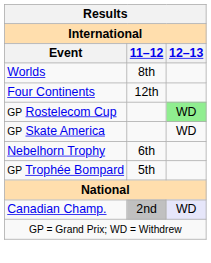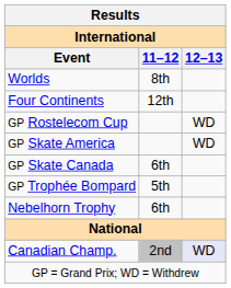 <table class="wikitable" style="text-align:center">
 <tr>
 <th colspan=3 align=center><strong>Results</strong></th>
 </tr>
 <tr>
 <th style="background-color: #ffdead; " colspan=3 align=center><strong>International</strong></th>
 </tr>
 <tr>
 <th>Event</th>
 <th><a href='#'>11–12</a></th>
 <th><a href='#'>12–13</a></th>
 </tr>
 <tr>
 <td align=left><a href='#'>Worlds</a></td>
 <td>8th</td>
 <td></td>
 </tr>
 <tr>
 <td align=left><a href='#'>Four Continents</a></td>
 <td>12th</td>
 <td></td>
 </tr>
 <tr>
 <td align=left><small>GP</small> <a href='#'>Rostelecom Cup</a></td>
 <td></td>
-<td style="background: lightgreen;">WD</td>
+<td>WD</td>
 </tr>
 <tr>
 <td align=left><small>GP</small> <a href='#'>Skate America</a></td>
 <td></td>
 <td>WD</td>
 </tr>
 <tr>
-<td align=left><a href='#'>Nebelhorn Trophy</a></td>
+<td align=left><small>GP</small> <a href='#'>Skate Canada</a></td>
 <td>6th</td>
 <td></td>
 </tr>
 <tr>
 <td align=left><small>GP</small> <a href='#'>Trophée Bompard</a></td>
 <td>5th</td>
+<td></td>
+</tr>
+<tr>
+<td align=left><a href='#'>Nebelhorn Trophy</a></td>
+<td>6th</td>
 <td></td>
 </tr>
 <tr>
 <th style="background-color: #ffdead; " colspan=3 align=center><strong>National</strong></th>
 </tr>
 <tr>
 <td align=left><a href='#'>Canadian Champ.</a></td>
 <td bgcolor=silver>2nd</td>
 <td style="background: lavender;">WD</td>
 </tr>
 <tr>
 <td colspan=3 align=center><small> GP = Grand Prix; WD = Withdrew </small></td>
 </tr>
 </table>
